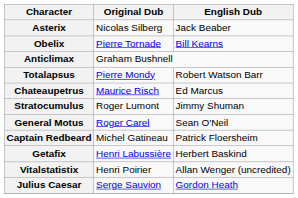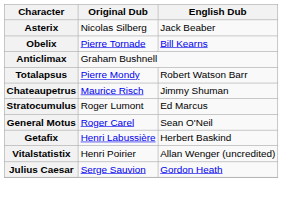 <table class="wikitable">
 <tr>
 <th>Character</th>
 <th>Original Dub</th>
 <th>English Dub</th>
 </tr>
 <tr>
 <th>Asterix</th>
 <td>Nicolas Silberg</td>
 <td>Jack Beaber</td>
 </tr>
 <tr>
 <th>Obelix</th>
 <td><a href='#'>Pierre Tornade</a></td>
 <td><a href='#'>Bill Kearns</a></td>
 </tr>
 <tr>
 <th>Anticlimax</th>
 <td colspan="2">Graham Bushnell</td>
 </tr>
 <tr>
 <th>Totalapsus</th>
 <td><a href='#'>Pierre Mondy</a></td>
 <td>Robert Watson Barr</td>
 </tr>
 <tr>
 <th>Chateaupetrus</th>
 <td><a href='#'>Maurice Risch</a></td>
-<td>Ed Marcus</td>
+<td>Jimmy Shuman</td>
 </tr>
 <tr>
 <th>Stratocumulus</th>
 <td>Roger Lumont</td>
-<td>Jimmy Shuman</td>
+<td>Ed Marcus</td>
 </tr>
 <tr>
 <th>General Motus</th>
 <td><a href='#'>Roger Carel</a></td>
 <td>Sean O'Neil</td>
-</tr>
-<tr>
-<th>Captain Redbeard</th>
-<td>Michel Gatineau</td>
-<td>Patrick Floersheim</td>
 </tr>
 <tr>
 <th>Getafix</th>
 <td><a href='#'>Henri Labussière</a></td>
 <td>Herbert Baskind</td>
 </tr>
 <tr>
 <th>Vitalstatistix</th>
 <td>Henri Poirier</td>
 <td>Allan Wenger (uncredited)</td>
 </tr>
 <tr>
 <th>Julius Caesar</th>
 <td><a href='#'>Serge Sauvion</a></td>
 <td><a href='#'>Gordon Heath</a></td>
 </tr>
 <tr>
 </tr>
 </table>
